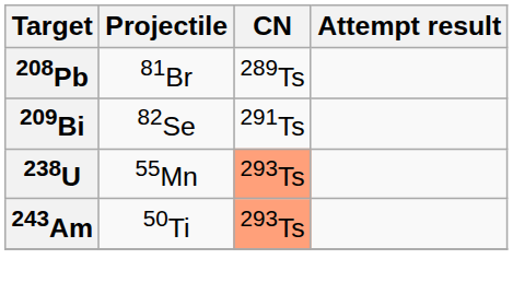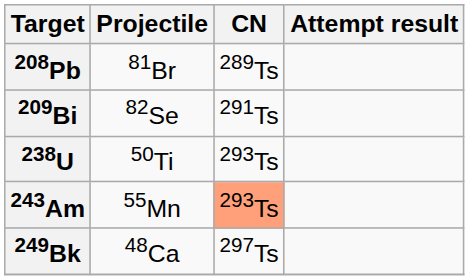 <table class="wikitable" style="text-align:center">
 <tr>
 <th>Target</th>
 <th>Projectile</th>
 <th>CN</th>
 <th>Attempt result</th>
 </tr>
 <tr>
 <th><sup>208</sup>Pb</th>
 <td><sup>81</sup>Br</td>
 <td><sup>289</sup>Ts</td>
 <td></td>
 </tr>
 <tr>
 <th><sup>209</sup>Bi</th>
 <td><sup>82</sup>Se</td>
 <td><sup>291</sup>Ts</td>
 <td></td>
 </tr>
 <tr>
 <th><sup>238</sup>U</th>
+<td><sup>50</sup>Ti</td>
+<td><sup>293</sup>Ts</td>
+<td></td>
+</tr>
+<tr>
+<th><sup>243</sup>Am</th>
 <td><sup>55</sup>Mn</td>
 <td style="background: lightsalmon;"><sup>293</sup>Ts</td>
 <td></td>
 </tr>
 <tr>
-<th><sup>243</sup>Am</th>
-<td><sup>50</sup>Ti</td>
-<td style="background: lightsalmon;"><sup>293</sup>Ts</td>
+<th><sup>249</sup>Bk</th>
+<td><sup>48</sup>Ca</td>
+<td><sup>297</sup>Ts</td>
 <td></td>
 </tr>
 <tr>
 </tr>
 </table>
